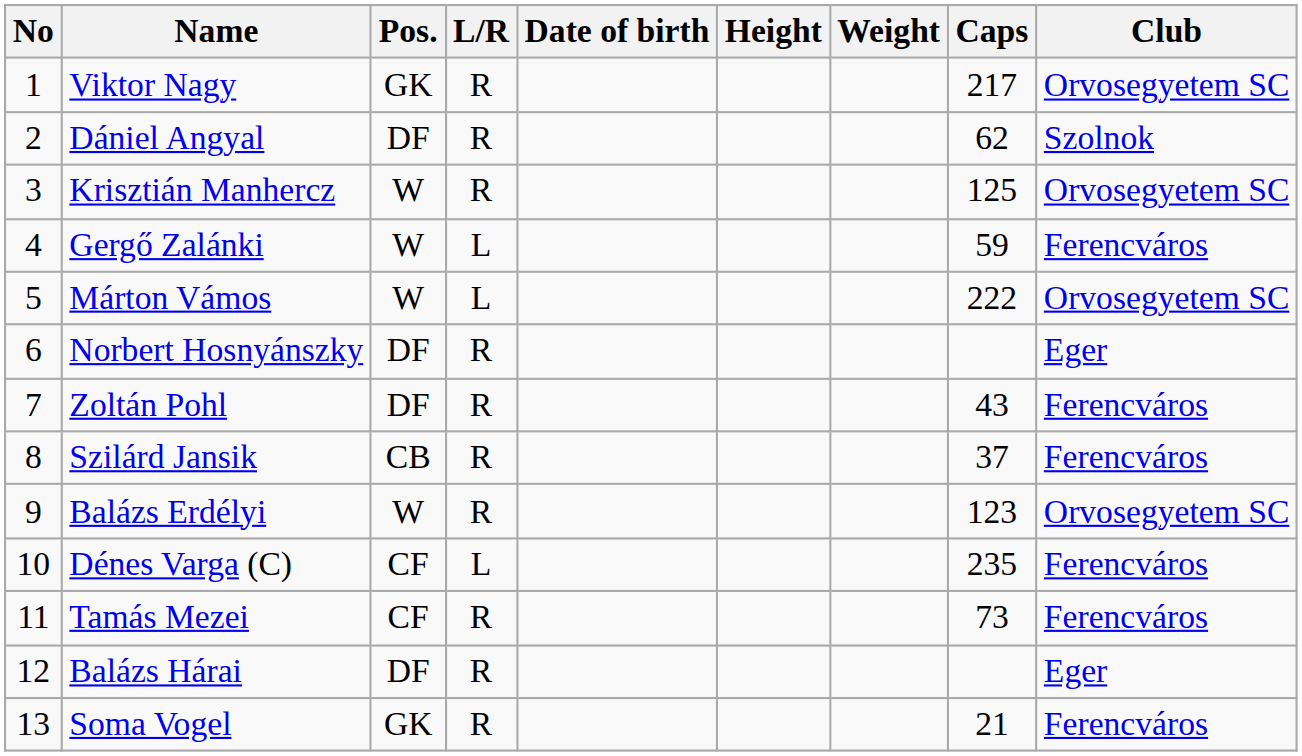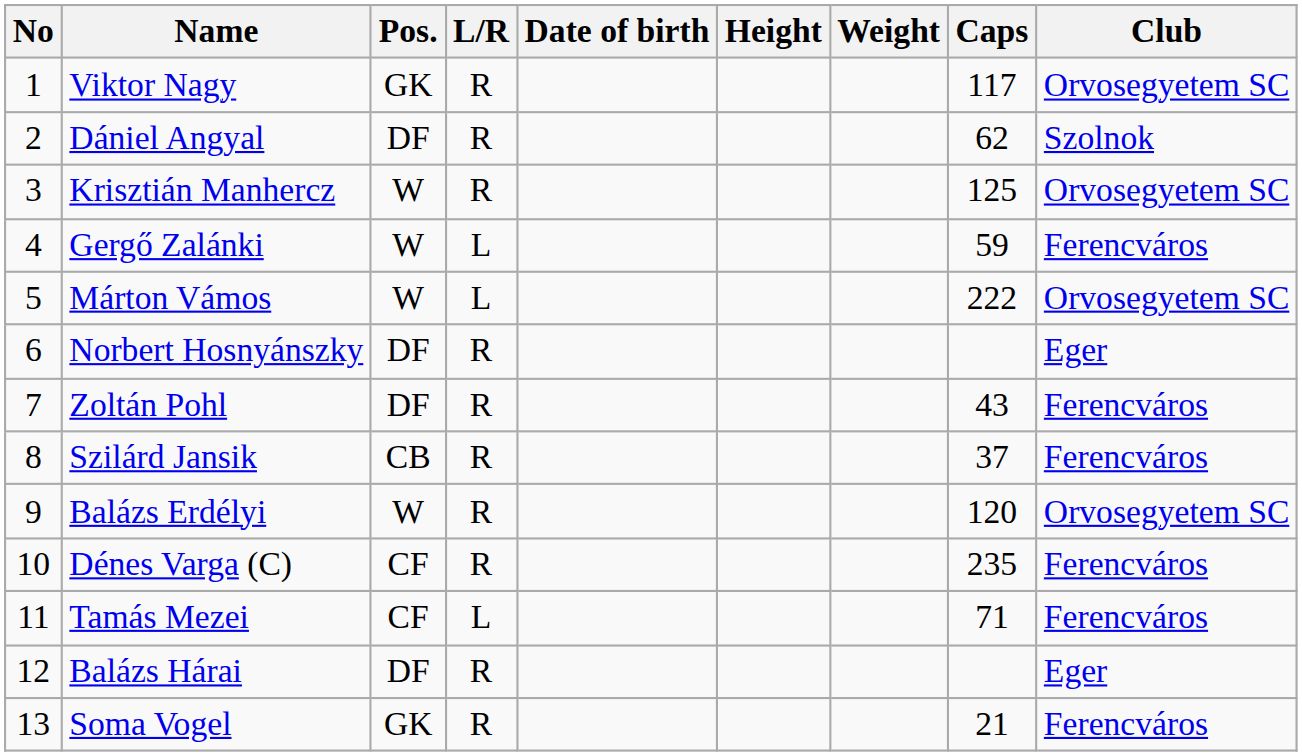 <table class="wikitable sortable" style="text-align:center;">
 <tr>
 <th>No</th>
 <th>Name</th>
 <th>Pos.</th>
 <th>L/R</th>
 <th>Date of birth</th>
 <th>Height</th>
 <th>Weight</th>
 <th>Caps</th>
 <th>Club</th>
 </tr>
 <tr>
 <td>1</td>
 <td align=left><a href='#'>Viktor Nagy</a></td>
 <td>GK</td>
 <td>R</td>
 <td align=left></td>
 <td></td>
 <td></td>
-<td>217</td>
+<td>117</td>
 <td align=left> <a href='#'>Orvosegyetem SC</a></td>
 </tr>
 <tr>
 <td>2</td>
 <td align=left><a href='#'>Dániel Angyal</a></td>
 <td>DF</td>
 <td>R</td>
 <td align=left></td>
 <td></td>
 <td></td>
 <td>62</td>
 <td align=left> <a href='#'>Szolnok</a></td>
 </tr>
 <tr>
 <td>3</td>
 <td align=left><a href='#'>Krisztián Manhercz</a></td>
 <td>W</td>
 <td>R</td>
 <td align=left></td>
 <td></td>
 <td></td>
 <td>125</td>
 <td align=left> <a href='#'>Orvosegyetem SC</a></td>
 </tr>
 <tr>
 <td>4</td>
 <td align=left><a href='#'>Gergő Zalánki</a></td>
 <td>W</td>
 <td>L</td>
 <td align=left></td>
 <td></td>
 <td></td>
 <td>59</td>
 <td align=left> <a href='#'>Ferencváros</a></td>
 </tr>
 <tr>
 <td>5</td>
 <td align=left><a href='#'>Márton Vámos</a></td>
 <td>W</td>
 <td>L</td>
 <td align=left></td>
 <td></td>
 <td></td>
 <td>222</td>
 <td align=left> <a href='#'>Orvosegyetem SC</a></td>
 </tr>
 <tr>
 <td>6</td>
 <td align=left><a href='#'>Norbert Hosnyánszky</a></td>
 <td>DF</td>
 <td>R</td>
 <td align=left></td>
 <td></td>
 <td></td>
 <td></td>
 <td align=left> <a href='#'>Eger</a></td>
 </tr>
 <tr>
 <td>7</td>
 <td align=left><a href='#'>Zoltán Pohl</a></td>
 <td>DF</td>
 <td>R</td>
 <td align=left></td>
 <td></td>
 <td></td>
 <td>43</td>
 <td align=left> <a href='#'>Ferencváros</a></td>
 </tr>
 <tr>
 <td>8</td>
 <td align=left><a href='#'>Szilárd Jansik</a></td>
 <td>CB</td>
 <td>R</td>
 <td align=left></td>
 <td></td>
 <td></td>
 <td>37</td>
 <td align=left> <a href='#'>Ferencváros</a></td>
 </tr>
 <tr>
 <td>9</td>
 <td align=left><a href='#'>Balázs Erdélyi</a></td>
 <td>W</td>
 <td>R</td>
 <td align=left></td>
 <td></td>
 <td></td>
-<td>123</td>
+<td>120</td>
 <td align=left> <a href='#'>Orvosegyetem SC</a></td>
 </tr>
 <tr>
 <td>10</td>
 <td align=left><a href='#'>Dénes Varga</a> (C)</td>
 <td>CF</td>
-<td>L</td>
+<td>R</td>
 <td align=left></td>
 <td></td>
 <td></td>
 <td>235</td>
 <td align=left> <a href='#'>Ferencváros</a></td>
 </tr>
 <tr>
 <td>11</td>
 <td align=left><a href='#'>Tamás Mezei</a></td>
 <td>CF</td>
-<td>R</td>
+<td>L</td>
 <td align=left></td>
 <td></td>
 <td></td>
-<td>73</td>
+<td>71</td>
 <td align=left> <a href='#'>Ferencváros</a></td>
 </tr>
 <tr>
 <td>12</td>
 <td align=left><a href='#'>Balázs Hárai</a></td>
 <td>DF</td>
 <td>R</td>
 <td align=left></td>
 <td></td>
 <td></td>
 <td></td>
 <td align=left> <a href='#'>Eger</a></td>
 </tr>
 <tr>
 <td>13</td>
 <td align=left><a href='#'>Soma Vogel</a></td>
 <td>GK</td>
 <td>R</td>
 <td align=left></td>
 <td></td>
 <td></td>
 <td>21</td>
 <td align=left> <a href='#'>Ferencváros</a></td>
 </tr>
 </table>
